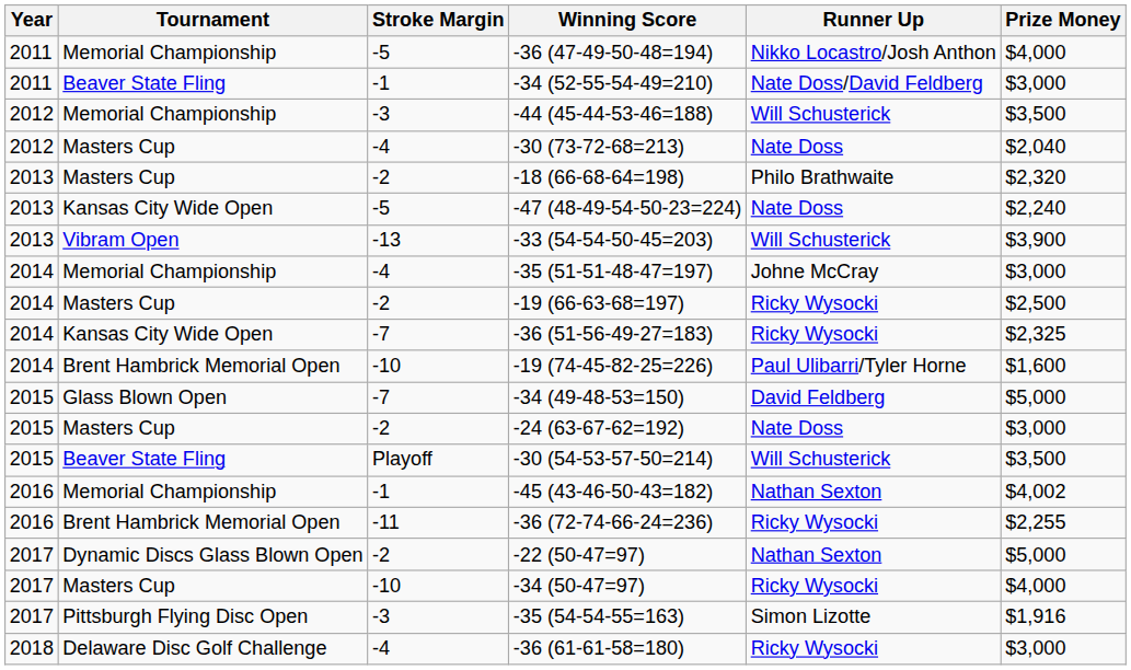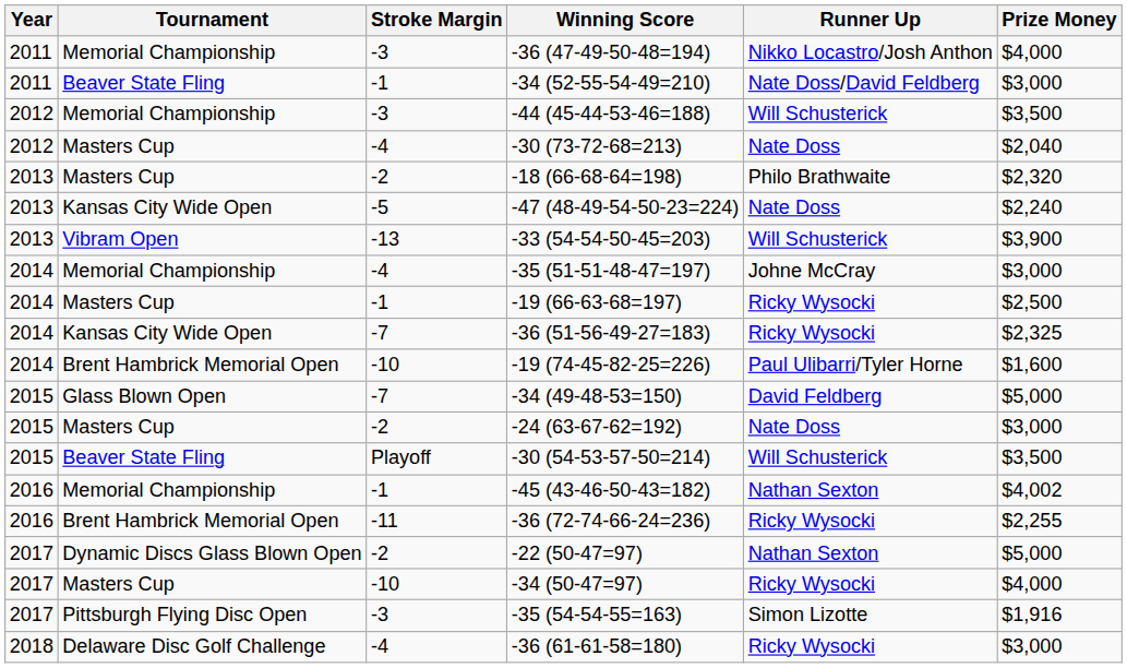 <table class="wikitable">
 <tr>
 <th>Year</th>
 <th>Tournament</th>
 <th>Stroke Margin</th>
 <th>Winning Score</th>
 <th>Runner Up</th>
 <th>Prize Money</th>
 </tr>
 <tr>
 <td>2011</td>
 <td>Memorial Championship</td>
-<td>-5</td>
+<td>-3</td>
 <td>-36 (47-49-50-48=194)</td>
 <td><a href='#'>Nikko Locastro</a>/Josh Anthon</td>
 <td>$4,000</td>
 </tr>
 <tr>
 <td>2011</td>
 <td><a href='#'>Beaver State Fling</a></td>
 <td>-1</td>
 <td>-34 (52-55-54-49=210)</td>
 <td><a href='#'>Nate Doss</a>/<a href='#'>David Feldberg</a></td>
 <td>$3,000</td>
 </tr>
 <tr>
 <td>2012</td>
 <td>Memorial Championship</td>
 <td>-3</td>
 <td>-44 (45-44-53-46=188)</td>
 <td><a href='#'>Will Schusterick</a></td>
 <td>$3,500</td>
 </tr>
 <tr>
 <td>2012</td>
 <td>Masters Cup</td>
 <td>-4</td>
 <td>-30 (73-72-68=213)</td>
 <td><a href='#'>Nate Doss</a></td>
 <td>$2,040</td>
 </tr>
 <tr>
 <td>2013</td>
 <td>Masters Cup</td>
 <td>-2</td>
 <td>-18 (66-68-64=198)</td>
 <td>Philo Brathwaite</td>
 <td>$2,320</td>
 </tr>
 <tr>
 <td>2013</td>
 <td>Kansas City Wide Open</td>
 <td>-5</td>
 <td>-47 (48-49-54-50-23=224)</td>
 <td><a href='#'>Nate Doss</a></td>
 <td>$2,240</td>
 </tr>
 <tr>
 <td>2013</td>
 <td><a href='#'>Vibram Open</a></td>
 <td>-13</td>
 <td>-33 (54-54-50-45=203)</td>
 <td><a href='#'>Will Schusterick</a></td>
 <td>$3,900</td>
 </tr>
 <tr>
 <td>2014</td>
 <td>Memorial Championship</td>
 <td>-4</td>
 <td>-35 (51-51-48-47=197)</td>
 <td>Johne McCray</td>
 <td>$3,000</td>
 </tr>
 <tr>
 <td>2014</td>
 <td>Masters Cup</td>
-<td>-2</td>
+<td>-1</td>
 <td>-19 (66-63-68=197)</td>
 <td><a href='#'>Ricky Wysocki</a></td>
 <td>$2,500</td>
 </tr>
 <tr>
 <td>2014</td>
 <td>Kansas City Wide Open</td>
 <td>-7</td>
 <td>-36 (51-56-49-27=183)</td>
 <td><a href='#'>Ricky Wysocki</a></td>
 <td>$2,325</td>
 </tr>
 <tr>
 <td>2014</td>
 <td>Brent Hambrick Memorial Open</td>
 <td>-10</td>
 <td>-19 (74-45-82-25=226)</td>
 <td><a href='#'>Paul Ulibarri</a>/Tyler Horne</td>
 <td>$1,600</td>
 </tr>
 <tr>
 <td>2015</td>
 <td>Glass Blown Open</td>
 <td>-7</td>
 <td>-34 (49-48-53=150)</td>
 <td><a href='#'>David Feldberg</a></td>
 <td>$5,000</td>
 </tr>
 <tr>
 <td>2015</td>
 <td>Masters Cup</td>
 <td>-2</td>
 <td>-24 (63-67-62=192)</td>
 <td><a href='#'>Nate Doss</a></td>
 <td>$3,000</td>
 </tr>
 <tr>
 <td>2015</td>
 <td><a href='#'>Beaver State Fling</a></td>
 <td>Playoff</td>
 <td>-30 (54-53-57-50=214)</td>
 <td><a href='#'>Will Schusterick</a></td>
 <td>$3,500</td>
 </tr>
 <tr>
 <td>2016</td>
 <td>Memorial Championship</td>
 <td>-1</td>
 <td>-45 (43-46-50-43=182)</td>
 <td><a href='#'>Nathan Sexton</a></td>
 <td>$4,002</td>
 </tr>
 <tr>
 <td>2016</td>
 <td>Brent Hambrick Memorial Open</td>
 <td>-11</td>
 <td>-36 (72-74-66-24=236)</td>
 <td><a href='#'>Ricky Wysocki</a></td>
 <td>$2,255</td>
 </tr>
 <tr>
 <td>2017</td>
 <td>Dynamic Discs Glass Blown Open</td>
 <td>-2</td>
 <td>-22 (50-47=97)</td>
 <td><a href='#'>Nathan Sexton</a></td>
 <td>$5,000</td>
 </tr>
 <tr>
 <td>2017</td>
 <td>Masters Cup</td>
 <td>-10</td>
 <td>-34 (50-47=97)</td>
 <td><a href='#'>Ricky Wysocki</a></td>
 <td>$4,000</td>
 </tr>
 <tr>
 <td>2017</td>
 <td>Pittsburgh Flying Disc Open</td>
 <td>-3</td>
 <td>-35 (54-54-55=163)</td>
 <td>Simon Lizotte</td>
 <td>$1,916</td>
 </tr>
 <tr>
 <td>2018</td>
 <td>Delaware Disc Golf Challenge</td>
 <td>-4</td>
 <td>-36 (61-61-58=180)</td>
 <td><a href='#'>Ricky Wysocki</a></td>
 <td>$3,000</td>
 </tr>
 </table>
